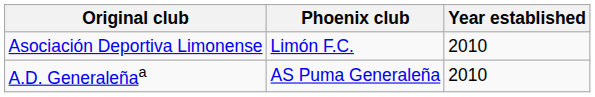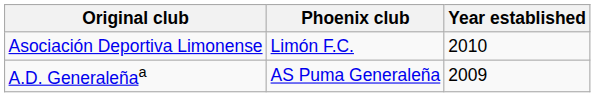 <table class="wikitable">
 <tr>
 <th>Original club</th>
 <th>Phoenix club</th>
 <th>Year established</th>
 </tr>
 <tr>
 <td><a href='#'>Asociación Deportiva Limonense</a></td>
 <td><a href='#'>Limón F.C.</a></td>
 <td>2010</td>
 </tr>
 <tr>
 <td><a href='#'>A.D. Generaleña</a><sup>a</sup></td>
 <td><a href='#'>AS Puma Generaleña</a></td>
-<td>2010</td>
+<td>2009</td>
 </tr>
 </table>
